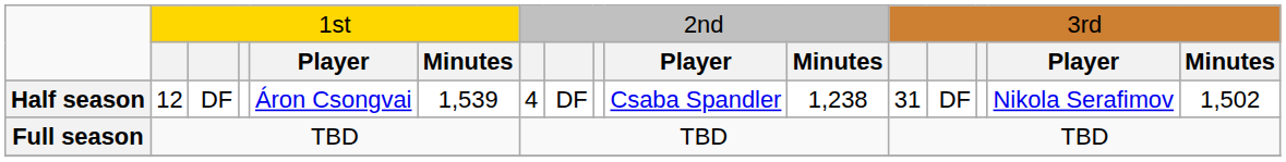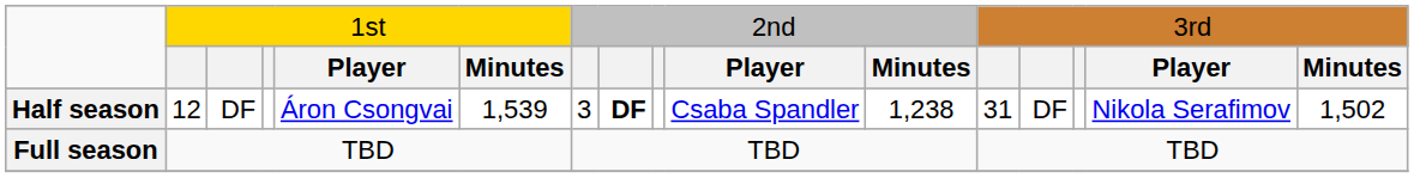 <table class="wikitable sortable sticky-header-multi" style="text-align:center; font-size:85%;">
 <tr>
 <td rowspan="2"></td>
 <td bgcolor=gold colspan="5">1st</td>
 <td bgcolor=silver colspan="5">2nd</td>
 <td bgcolor=#CD7F32 colspan="5">3rd</td>
 </tr>
 <tr>
 <th></th>
 <th></th>
 <th></th>
 <th>Player</th>
 <th>Minutes</th>
 <th></th>
 <th></th>
 <th></th>
 <th>Player</th>
 <th>Minutes</th>
 <th></th>
 <th></th>
 <th></th>
 <th>Player</th>
 <th>Minutes</th>
 </tr>
 <tr bgcolor=white>
 <th>Half season</th>
 <td>12</td>
 <td> DF</td>
 <td></td>
 <td><a href='#'>Áron Csongvai</a></td>
 <td>1,539</td>
-<td>4</td>
-<td> DF</td>
+<td>3</td>
+<td><strong> DF</strong></td>
 <td></td>
 <td><a href='#'>Csaba Spandler</a></td>
 <td>1,238</td>
 <td>31</td>
 <td> DF</td>
 <td></td>
 <td><a href='#'>Nikola Serafimov</a></td>
 <td>1,502</td>
 </tr>
 <tr>
 <th>Full season</th>
 <td colspan="5">TBD</td>
 <td colspan="5">TBD</td>
 <td colspan="5">TBD</td>
 </tr>
 <tr>
 </tr>
 </table>
